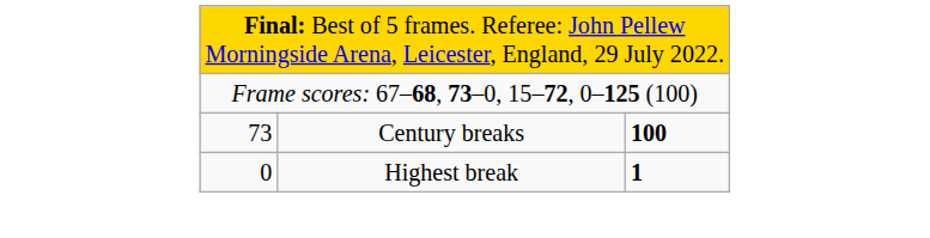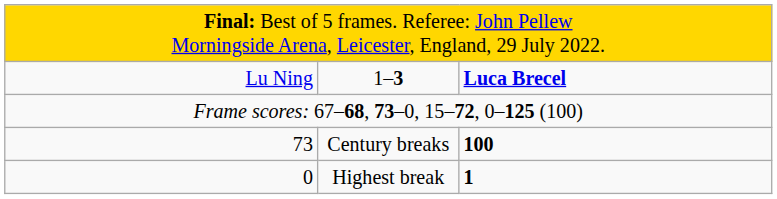 <table class="wikitable" style="font-size: 95%; margin: 1em auto 1em auto;">
 <tr>
 <td colspan="3" align="center" bgcolor="#ffd700"><strong>Final:</strong> Best of 5 frames. Referee: <a href='#'>John Pellew</a><br><a href='#'>Morningside Arena</a>, <a href='#'>Leicester</a>, England, 29 July 2022.</td>
+</tr>
+<tr>
+<td width="230" align="right"><a href='#'>Lu Ning</a> <br> </td>
+<td width="100" align="center">1–<strong>3</strong></td>
+<td width="230" align="left"><strong><a href='#'>Luca Brecel</a></strong> <br> </td>
 </tr>
 <tr>
 <td colspan="3" align="center" style="font-size: 100%"><em>Frame scores:</em> 67–<strong>68</strong>, <strong>73</strong>–0, 15–<strong>72</strong>, 0–<strong>125</strong> (100)</td>
 </tr>
 <tr>
 <td align="right">73</td>
 <td align="center">Century breaks</td>
 <td><strong>100</strong></td>
 </tr>
 <tr>
 <td align="right">0</td>
 <td align="center">Highest break</td>
 <td><strong>1</strong></td>
 </tr>
 </table>
